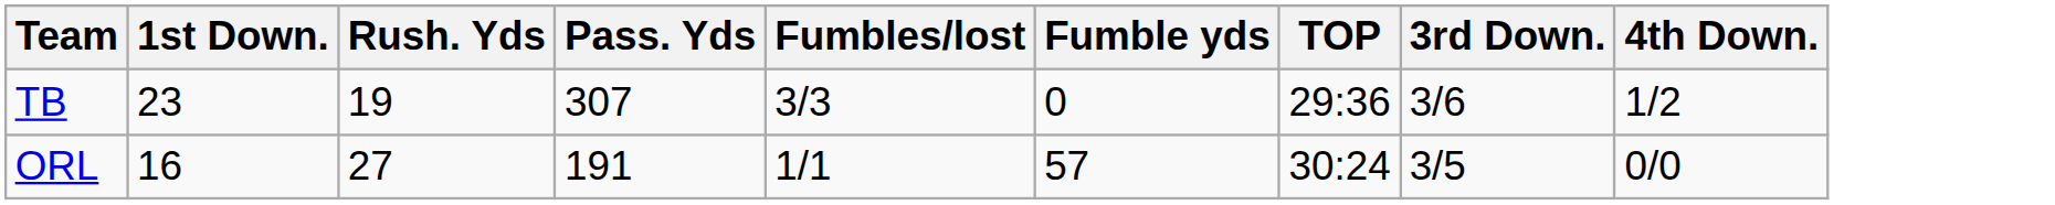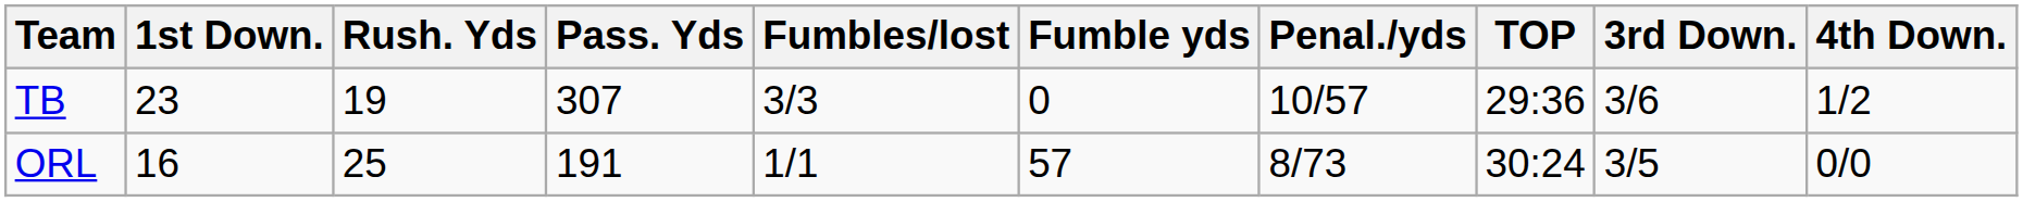 <table class="wikitable sortable">
 <tr>
 <th>Team</th>
 <th>1st Down.</th>
 <th>Rush. Yds</th>
 <th>Pass. Yds</th>
 <th>Fumbles/lost</th>
 <th>Fumble yds</th>
+<th>Penal./yds</th>
 <th>TOP</th>
 <th>3rd Down.</th>
 <th>4th Down.</th>
 </tr>
 <tr>
 <td><a href='#'>TB</a></td>
 <td>23</td>
 <td>19</td>
 <td>307</td>
 <td>3/3</td>
 <td>0</td>
+<td>10/57</td>
 <td>29:36</td>
 <td>3/6</td>
 <td>1/2</td>
 </tr>
 <tr>
 <td><a href='#'>ORL</a></td>
 <td>16</td>
-<td>27</td>
+<td>25</td>
 <td>191</td>
 <td>1/1</td>
 <td>57</td>
+<td>8/73</td>
 <td>30:24</td>
 <td>3/5</td>
 <td>0/0</td>
 </tr>
 </table>
